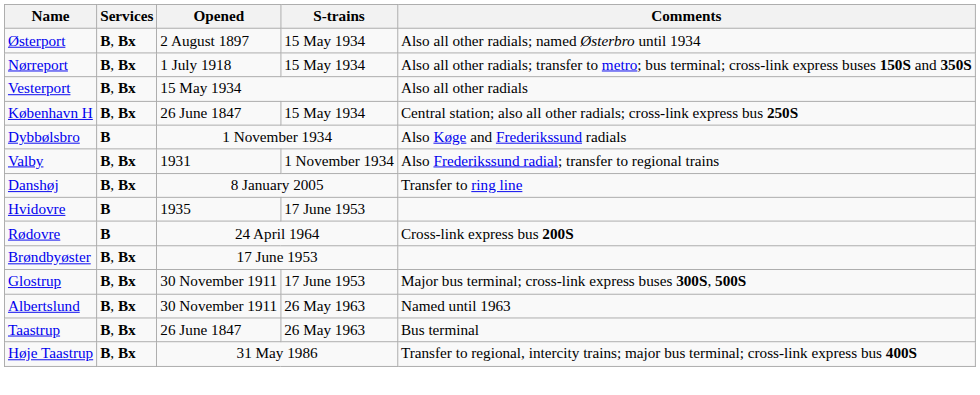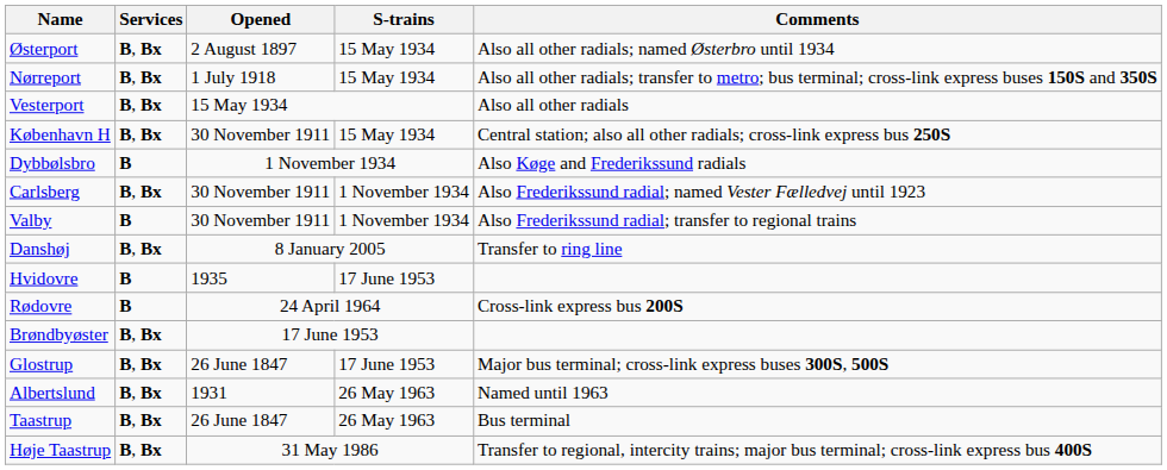 <table class="wikitable">
 <tr align=centre>
 <th>Name</th>
 <th>Services</th>
 <th>Opened</th>
 <th>S-trains</th>
 <th>Comments</th>
 </tr>
 <tr>
 <td><a href='#'>Østerport</a></td>
 <td><strong>B</strong>, <strong>Bx</strong></td>
 <td>2 August 1897</td>
 <td>15 May 1934</td>
 <td>Also all other radials; named <em>Østerbro</em> until 1934</td>
 </tr>
 <tr>
 <td><a href='#'>Nørreport</a></td>
 <td><strong>B</strong>, <strong>Bx</strong></td>
 <td>1 July 1918</td>
 <td>15 May 1934</td>
 <td>Also all other radials; transfer to <a href='#'>metro</a>; bus terminal; cross-link express buses <strong>150S</strong> and <strong>350S</strong></td>
 </tr>
 <tr>
 <td><a href='#'>Vesterport</a></td>
 <td><strong>B</strong>, <strong>Bx</strong></td>
 <td colspan=2 align=centre>15 May 1934</td>
 <td>Also all other radials</td>
 </tr>
 <tr>
 <td><a href='#'>København H</a></td>
 <td><strong>B</strong>, <strong>Bx</strong></td>
-<td>26 June 1847</td>
+<td>30 November 1911</td>
 <td>15 May 1934</td>
 <td>Central station; also all other radials; cross-link express bus <strong>250S</strong></td>
 </tr>
 <tr>
 <td><a href='#'>Dybbølsbro</a></td>
 <td><strong>B</strong></td>
 <td align=center colspan=2>1 November 1934</td>
 <td>Also <a href='#'>Køge</a> and <a href='#'>Frederikssund</a> radials</td>
 </tr>
 <tr>
+<td><a href='#'>Carlsberg</a></td>
+<td><strong>B</strong>, <strong>Bx</strong></td>
+<td>30 November 1911</td>
+<td>1 November 1934</td>
+<td>Also <a href='#'>Frederikssund radial</a>; named <em>Vester Fælledvej</em> until 1923</td>
+</tr>
+<tr>
 <td><a href='#'>Valby</a></td>
-<td><strong>B</strong>, <strong>Bx</strong></td>
-<td>1931</td>
+<td><strong>B</strong></td>
+<td>30 November 1911</td>
 <td>1 November 1934</td>
 <td>Also <a href='#'>Frederikssund radial</a>; transfer to regional trains</td>
 </tr>
 <tr>
 <td><a href='#'>Danshøj</a></td>
 <td><strong>B</strong>, <strong>Bx</strong></td>
 <td colspan=2 align=center>8 January 2005</td>
 <td>Transfer to <a href='#'>ring line</a></td>
 </tr>
 <tr>
 <td><a href='#'>Hvidovre</a></td>
 <td><strong>B</strong></td>
 <td>1935</td>
 <td>17 June 1953</td>
 </tr>
 <tr>
 <td><a href='#'>Rødovre</a></td>
 <td><strong>B</strong></td>
 <td colspan=2 align=center>24 April 1964</td>
 <td>Cross-link express bus <strong>200S</strong></td>
 </tr>
 <tr>
 <td><a href='#'>Brøndbyøster</a></td>
 <td><strong>B</strong>, <strong>Bx</strong></td>
 <td colspan=2 align=center>17 June 1953</td>
 <td></td>
 </tr>
 <tr>
 <td><a href='#'>Glostrup</a></td>
 <td><strong>B</strong>, <strong>Bx</strong></td>
-<td>30 November 1911</td>
+<td>26 June 1847</td>
 <td>17 June 1953</td>
 <td>Major bus terminal; cross-link express buses <strong>300S</strong>, <strong>500S</strong></td>
 </tr>
 <tr>
 <td><a href='#'>Albertslund</a></td>
 <td><strong>B</strong>, <strong>Bx</strong></td>
-<td>30 November 1911</td>
+<td>1931</td>
 <td>26 May 1963</td>
 <td>Named <em></em> until 1963</td>
 </tr>
 <tr>
 <td><a href='#'>Taastrup</a></td>
 <td><strong>B</strong>, <strong>Bx</strong></td>
 <td>26 June 1847</td>
 <td>26 May 1963</td>
 <td>Bus terminal</td>
 </tr>
 <tr>
 <td><a href='#'>Høje Taastrup</a></td>
 <td><strong>B</strong>, <strong>Bx</strong></td>
 <td colspan=2 align=center>31 May 1986</td>
 <td>Transfer to regional, intercity trains; major bus terminal; cross-link express bus <strong>400S</strong></td>
 </tr>
 </table>
